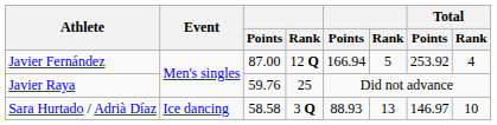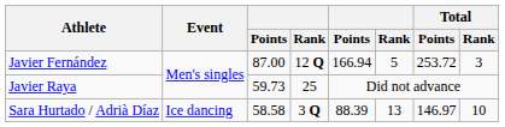 <table class="wikitable" style="font-size:90%">
 <tr>
 <th rowspan="2">Athlete</th>
 <th rowspan="2">Event</th>
 <th colspan="2"></th>
 <th colspan="2"></th>
 <th colspan="2">Total</th>
 </tr>
 <tr style="font-size:95%">
 <th>Points</th>
 <th>Rank</th>
 <th>Points</th>
 <th>Rank</th>
 <th>Points</th>
 <th>Rank</th>
 </tr>
 <tr align=center>
 <td align=left><a href='#'>Javier Fernández</a></td>
 <td align=left rowspan=2><a href='#'>Men's singles</a></td>
 <td>87.00</td>
 <td>12 <strong>Q</strong></td>
 <td>166.94</td>
 <td>5</td>
-<td>253.92</td>
-<td>4</td>
+<td>253.72</td>
+<td>3</td>
 </tr>
 <tr align=center>
 <td align=left><a href='#'>Javier Raya</a></td>
-<td>59.76</td>
+<td>59.73</td>
 <td>25</td>
 <td colspan=4>Did not advance</td>
 </tr>
 <tr align=center>
 <td align=left><a href='#'>Sara Hurtado</a> / <a href='#'>Adrià Díaz</a></td>
 <td align=left><a href='#'>Ice dancing</a></td>
 <td>58.58</td>
 <td>3 <strong>Q</strong></td>
-<td>88.93</td>
+<td>88.39</td>
 <td>13</td>
 <td>146.97</td>
 <td>10</td>
 </tr>
 </table>
